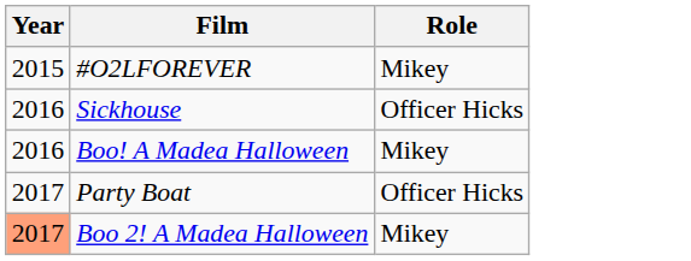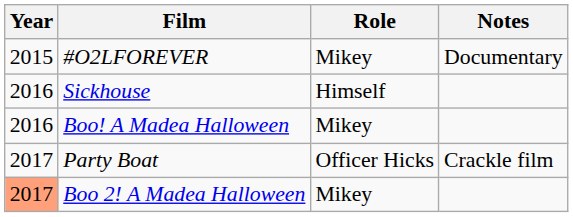 <table class="wikitable sortable">
 <tr>
 <th>Year</th>
 <th>Film</th>
 <th>Role</th>
+<th class="unsortable">Notes</th>
 </tr>
 <tr>
 <td>2015</td>
 <td><em>#O2LFOREVER</em></td>
 <td>Mikey</td>
+<td>Documentary</td>
 </tr>
 <tr>
 <td>2016</td>
 <td><em><a href='#'>Sickhouse</a></em></td>
-<td>Officer Hicks</td>
+<td>Himself</td>
+<td></td>
 </tr>
 <tr>
 <td>2016</td>
 <td><em><a href='#'>Boo! A Madea Halloween</a></em></td>
 <td>Mikey</td>
+<td></td>
 </tr>
 <tr>
 <td>2017</td>
 <td><em>Party Boat</em></td>
 <td>Officer Hicks</td>
+<td>Crackle film</td>
 </tr>
 <tr>
 <td style="background: lightsalmon;">2017</td>
 <td><em><a href='#'>Boo 2! A Madea Halloween</a></em></td>
 <td>Mikey</td>
+<td></td>
 </tr>
 </table>
